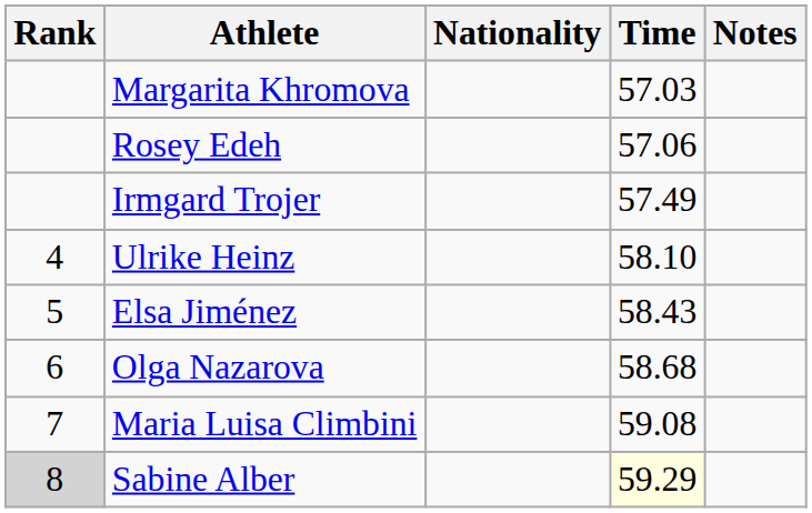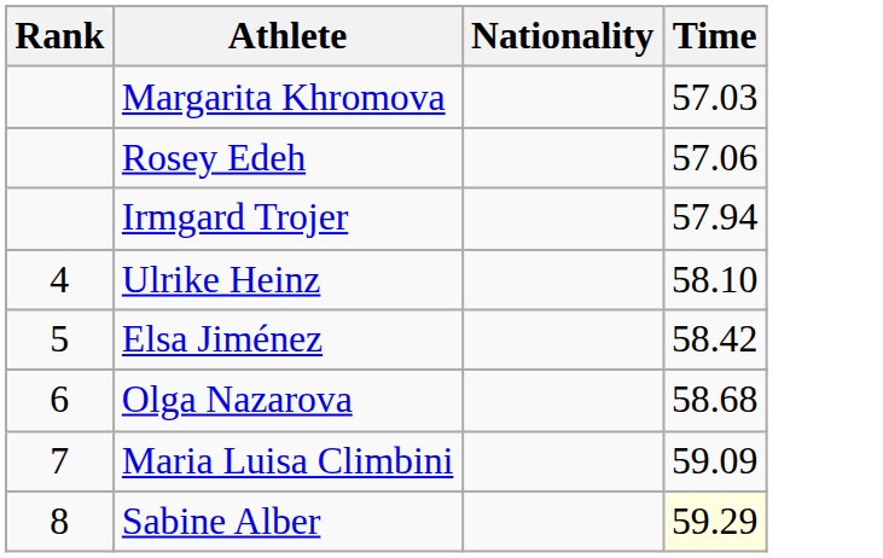 <table class="wikitable sortable" style="text-align:center">
 <tr>
 <th>Rank</th>
 <th>Athlete</th>
 <th>Nationality</th>
 <th>Time</th>
-<th>Notes</th>
 </tr>
 <tr>
 <td></td>
 <td align=left><a href='#'>Margarita Khromova</a></td>
 <td align=left></td>
 <td>57.03</td>
-<td></td>
 </tr>
 <tr>
 <td></td>
 <td align=left><a href='#'>Rosey Edeh</a></td>
 <td align=left></td>
 <td>57.06</td>
-<td></td>
 </tr>
 <tr>
 <td></td>
 <td align=left><a href='#'>Irmgard Trojer</a></td>
 <td align=left></td>
-<td>57.49</td>
-<td></td>
+<td>57.94</td>
 </tr>
 <tr>
 <td>4</td>
 <td align=left><a href='#'>Ulrike Heinz</a></td>
 <td align=left></td>
 <td>58.10</td>
-<td></td>
 </tr>
 <tr>
 <td>5</td>
 <td align=left><a href='#'>Elsa Jiménez</a></td>
 <td align=left></td>
-<td>58.43</td>
-<td></td>
+<td>58.42</td>
 </tr>
 <tr>
 <td>6</td>
 <td align=left><a href='#'>Olga Nazarova</a></td>
 <td align=left></td>
 <td>58.68</td>
-<td></td>
 </tr>
 <tr>
 <td>7</td>
 <td align=left><a href='#'>Maria Luisa Climbini</a></td>
 <td align=left></td>
-<td>59.08</td>
-<td></td>
+<td>59.09</td>
 </tr>
 <tr>
-<td style="background: lightgrey;">8</td>
+<td>8</td>
 <td align=left><a href='#'>Sabine Alber</a></td>
 <td align=left></td>
 <td style="background: lightyellow;">59.29</td>
-<td></td>
 </tr>
 </table>
